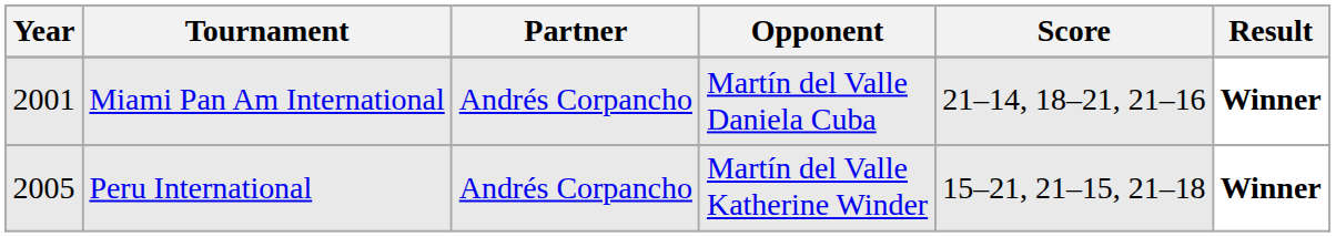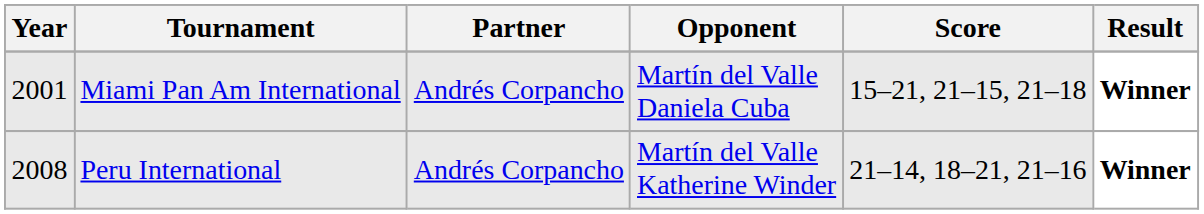 <table class="sortable wikitable" style="font-size: 90%;">
 <tr>
 <th>Year</th>
 <th>Tournament</th>
 <th>Partner</th>
 <th>Opponent</th>
 <th>Score</th>
 <th>Result</th>
 </tr>
 <tr>
 </tr>
 <tr style="background:#E9E9E9">
 <td align="center">2001</td>
 <td align="left"><a href='#'>Miami Pan Am International</a></td>
 <td align="left"> <a href='#'>Andrés Corpancho</a></td>
 <td align="left"> <a href='#'>Martín del Valle</a><br> <a href='#'>Daniela Cuba</a></td>
-<td align="left">21–14, 18–21, 21–16</td>
+<td align="left">15–21, 21–15, 21–18</td>
 <td style="text-align:left; background:white"> <strong>Winner</strong></td>
 </tr>
 <tr>
 </tr>
 <tr style="background:#E9E9E9">
-<td align="center">2005</td>
+<td align="center">2008</td>
 <td align="left"><a href='#'>Peru International</a></td>
 <td align="left"> <a href='#'>Andrés Corpancho</a></td>
 <td align="left"> <a href='#'>Martín del Valle</a><br> <a href='#'>Katherine Winder</a></td>
-<td align="left">15–21, 21–15, 21–18</td>
+<td align="left">21–14, 18–21, 21–16</td>
 <td style="text-align:left; background:white"> <strong>Winner</strong></td>
 </tr>
 </table>
